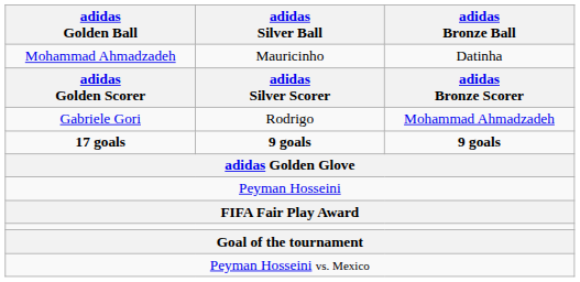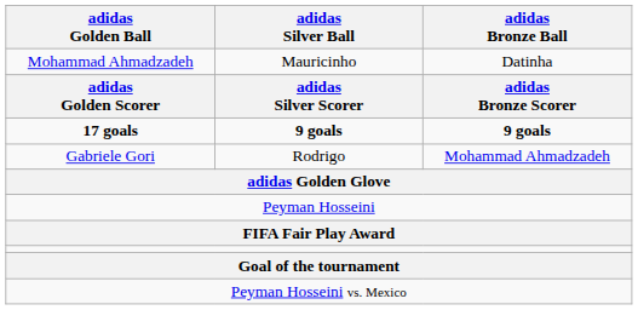 <table class="wikitable" style="margin:auto;">
 <tr>
 <th width=200><a href='#'>adidas</a><br>Golden Ball</th>
 <th width=200><a href='#'>adidas</a><br>Silver Ball</th>
 <th width=200><a href='#'>adidas</a><br>Bronze Ball</th>
 </tr>
 <tr>
 <td style="text-align:center;"> <a href='#'>Mohammad Ahmadzadeh</a></td>
 <td style="text-align:center;"> Mauricinho</td>
 <td style="text-align:center;"> Datinha</td>
 </tr>
 <tr>
 <th><a href='#'>adidas</a><br>Golden Scorer</th>
 <th><a href='#'>adidas</a><br>Silver Scorer</th>
 <th><a href='#'>adidas</a><br>Bronze Scorer</th>
 </tr>
 <tr>
+<td style="text-align:center;"><strong>17 goals</strong></td>
+<td style="text-align:center;"><strong>9 goals</strong></td>
+<td style="text-align:center;"><strong>9 goals</strong></td>
+</tr>
+<tr>
 <td style="text-align:center;"> <a href='#'>Gabriele Gori</a></td>
 <td style="text-align:center;"> Rodrigo</td>
 <td style="text-align:center;"> <a href='#'>Mohammad Ahmadzadeh</a></td>
-</tr>
-<tr>
-<td style="text-align:center;"><strong>17 goals</strong></td>
-<td style="text-align:center;"><strong>9 goals</strong></td>
-<td style="text-align:center;"><strong>9 goals</strong></td>
 </tr>
 <tr>
 <th colspan="3"><a href='#'>adidas</a> Golden Glove</th>
 </tr>
 <tr>
 <td style="text-align:center;" colspan="3"> <a href='#'>Peyman Hosseini</a></td>
 </tr>
 <tr>
 <th colspan="3">FIFA Fair Play Award</th>
 </tr>
 <tr>
 <td style="text-align:center;" colspan="3"></td>
 </tr>
 <tr>
 <th colspan="3">Goal of the tournament</th>
 </tr>
 <tr>
 <td style="text-align:center;" colspan="3"> <a href='#'>Peyman Hosseini</a> <small>vs. Mexico</small></td>
 </tr>
 </table>
